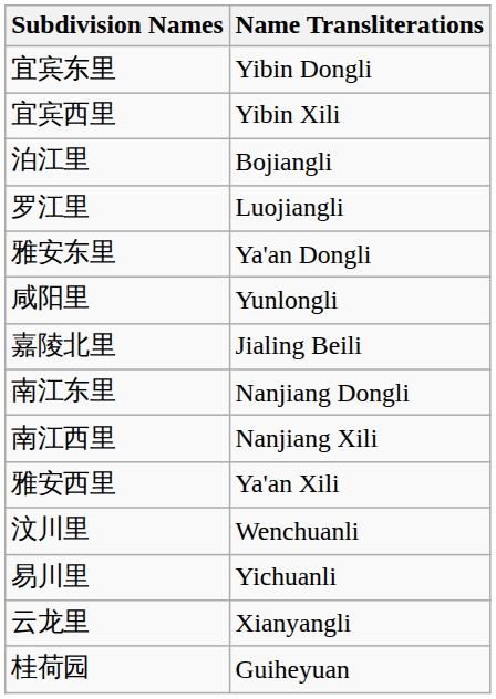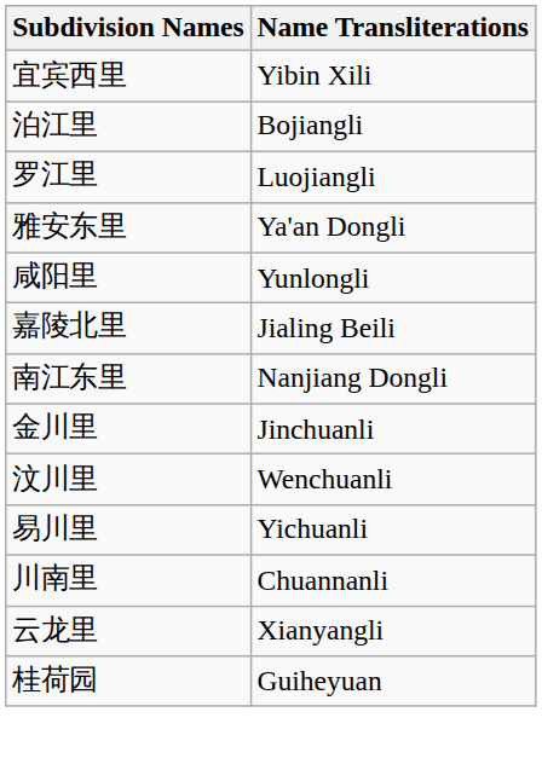 <table class="wikitable sortable">
 <tr>
 <th>Subdivision Names</th>
 <th>Name Transliterations</th>
-</tr>
-<tr>
-<td>宜宾东里</td>
-<td>Yibin Dongli</td>
 </tr>
 <tr>
 <td>宜宾西里</td>
 <td>Yibin Xili</td>
 </tr>
 <tr>
 <td>泊江里</td>
 <td>Bojiangli</td>
 </tr>
 <tr>
 <td>罗江里</td>
 <td>Luojiangli</td>
 </tr>
 <tr>
 <td>雅安东里</td>
 <td>Ya'an Dongli</td>
 </tr>
 <tr>
 <td>咸阳里</td>
 <td>Yunlongli</td>
 </tr>
 <tr>
 <td>嘉陵北里</td>
 <td>Jialing Beili</td>
 </tr>
 <tr>
 <td>南江东里</td>
 <td>Nanjiang Dongli</td>
 </tr>
 <tr>
-<td>南江西里</td>
-<td>Nanjiang Xili</td>
-</tr>
-<tr>
-<td>雅安西里</td>
-<td>Ya'an Xili</td>
+<td>金川里</td>
+<td>Jinchuanli</td>
 </tr>
 <tr>
 <td>汶川里</td>
 <td>Wenchuanli</td>
 </tr>
 <tr>
 <td>易川里</td>
 <td>Yichuanli</td>
 </tr>
 <tr>
+<td>川南里</td>
+<td>Chuannanli</td>
+</tr>
+<tr>
 <td>云龙里</td>
 <td>Xianyangli</td>
 </tr>
 <tr>
 <td>桂荷园</td>
 <td>Guiheyuan</td>
 </tr>
 </table>
